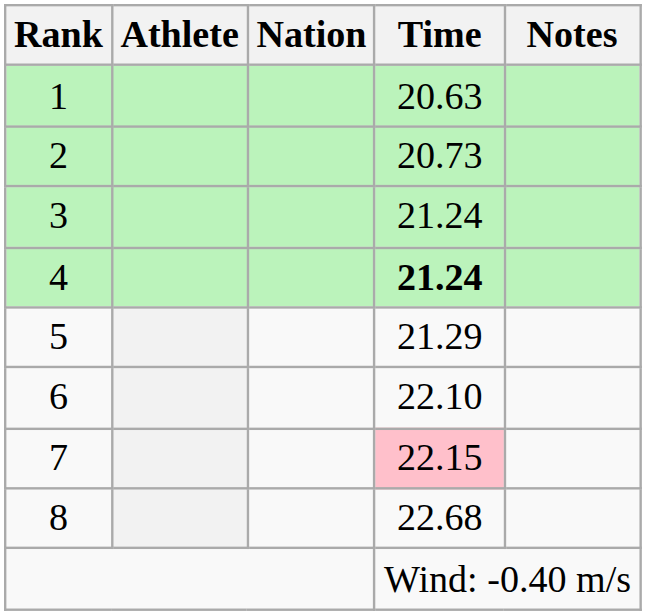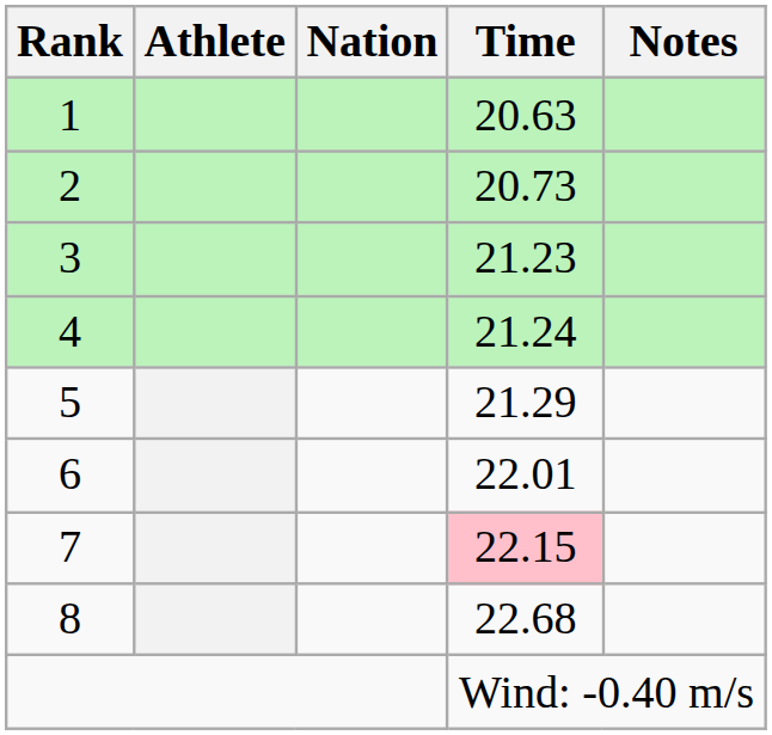 <table class="wikitable plainrowheaders sortable" style="text-align:center;">
 <tr>
 <th scope=col>Rank</th>
 <th scope=col>Athlete</th>
 <th scope=col>Nation</th>
 <th scope=col>Time</th>
 <th scope=col>Notes</th>
 </tr>
 <tr bgcolor=#bbf3bb>
 <td>1</td>
 <th scope=row style="background:#bbf3bb; text-align:left;"></th>
 <td align=left></td>
 <td>20.63</td>
 <td></td>
 </tr>
 <tr bgcolor=#bbf3bb>
 <td>2</td>
 <th scope=row style="background:#bbf3bb; text-align:left;"></th>
 <td align=left></td>
 <td>20.73</td>
 <td></td>
 </tr>
 <tr bgcolor=#bbf3bb>
 <td>3</td>
 <th scope=row style="background:#bbf3bb; text-align:left;"></th>
 <td align=left></td>
-<td>21.24</td>
+<td>21.23</td>
 <td></td>
 </tr>
 <tr bgcolor=#bbf3bb>
 <td>4</td>
 <th scope=row style="background:#bbf3bb; text-align:left;"></th>
 <td align=left></td>
-<td><strong>21.24</strong></td>
+<td>21.24</td>
 <td></td>
 </tr>
 <tr>
 <td>5</td>
 <th scope=row style=text-align:left;></th>
 <td align=left></td>
 <td>21.29</td>
 <td></td>
 </tr>
 <tr>
 <td>6</td>
 <th scope=row style=text-align:left;></th>
 <td align=left></td>
-<td>22.10</td>
+<td>22.01</td>
 <td></td>
 </tr>
 <tr>
 <td>7</td>
 <th scope=row style=text-align:left;></th>
 <td align=left></td>
 <td style="background: pink;">22.15</td>
 <td></td>
 </tr>
 <tr>
 <td>8</td>
 <th scope=row style=text-align:left;></th>
 <td align=left></td>
 <td>22.68</td>
 <td></td>
 </tr>
 <tr class=sortbottom>
 <td colspan=3></td>
 <td colspan=2 style=text-align:left;>Wind: -0.40 m/s</td>
 </tr>
 </table>
